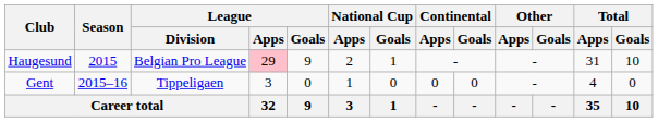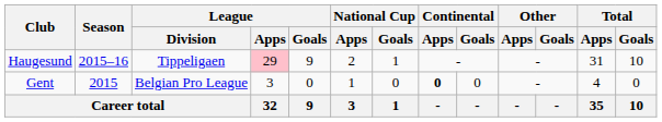 <table class="wikitable" style="text-align: center;">
 <tr>
 <th rowspan="2">Club</th>
 <th rowspan="2">Season</th>
 <th colspan="3">League</th>
 <th colspan="2">National Cup</th>
 <th colspan="2">Continental</th>
 <th colspan="2">Other</th>
 <th colspan="2">Total</th>
 </tr>
 <tr>
 <th>Division</th>
 <th>Apps</th>
 <th>Goals</th>
 <th>Apps</th>
 <th>Goals</th>
 <th>Apps</th>
 <th>Goals</th>
 <th>Apps</th>
 <th>Goals</th>
 <th>Apps</th>
 <th>Goals</th>
 </tr>
 <tr>
 <td valign="center"><a href='#'>Haugesund</a></td>
-<td><a href='#'>2015</a></td>
-<td><a href='#'>Belgian Pro League</a></td>
+<td><a href='#'>2015–16</a></td>
+<td><a href='#'>Tippeligaen</a></td>
 <td style="background: pink;">29</td>
 <td>9</td>
 <td>2</td>
 <td>1</td>
 <td colspan="2">-</td>
 <td colspan="2">-</td>
 <td>31</td>
 <td>10</td>
 </tr>
 <tr>
 <td valign="center"><a href='#'>Gent</a></td>
-<td><a href='#'>2015–16</a></td>
-<td><a href='#'>Tippeligaen</a></td>
+<td><a href='#'>2015</a></td>
+<td><a href='#'>Belgian Pro League</a></td>
 <td>3</td>
 <td>0</td>
 <td>1</td>
 <td>0</td>
-<td>0</td>
+<td><strong>0</strong></td>
 <td>0</td>
 <td colspan="2">-</td>
 <td>4</td>
 <td>0</td>
 </tr>
 <tr>
 <th colspan="3">Career total</th>
 <th>32</th>
 <th>9</th>
 <th>3</th>
 <th>1</th>
 <th>-</th>
 <th>-</th>
 <th>-</th>
 <th>-</th>
 <th>35</th>
 <th>10</th>
 </tr>
 </table>
